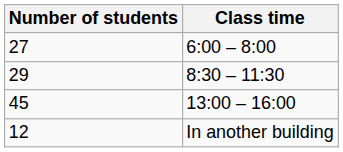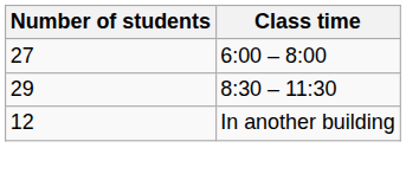 <table class="wikitable">
 <tr>
 <th>Number of students</th>
 <th>Class time</th>
 </tr>
 <tr>
 <td>27</td>
 <td>6:00 – 8:00</td>
 </tr>
 <tr>
 <td>29</td>
 <td>8:30 – 11:30</td>
 </tr>
 <tr>
-<td>45</td>
-<td>13:00 – 16:00</td>
-</tr>
-<tr>
 <td>12</td>
 <td>In another building</td>
 </tr>
 </table>
